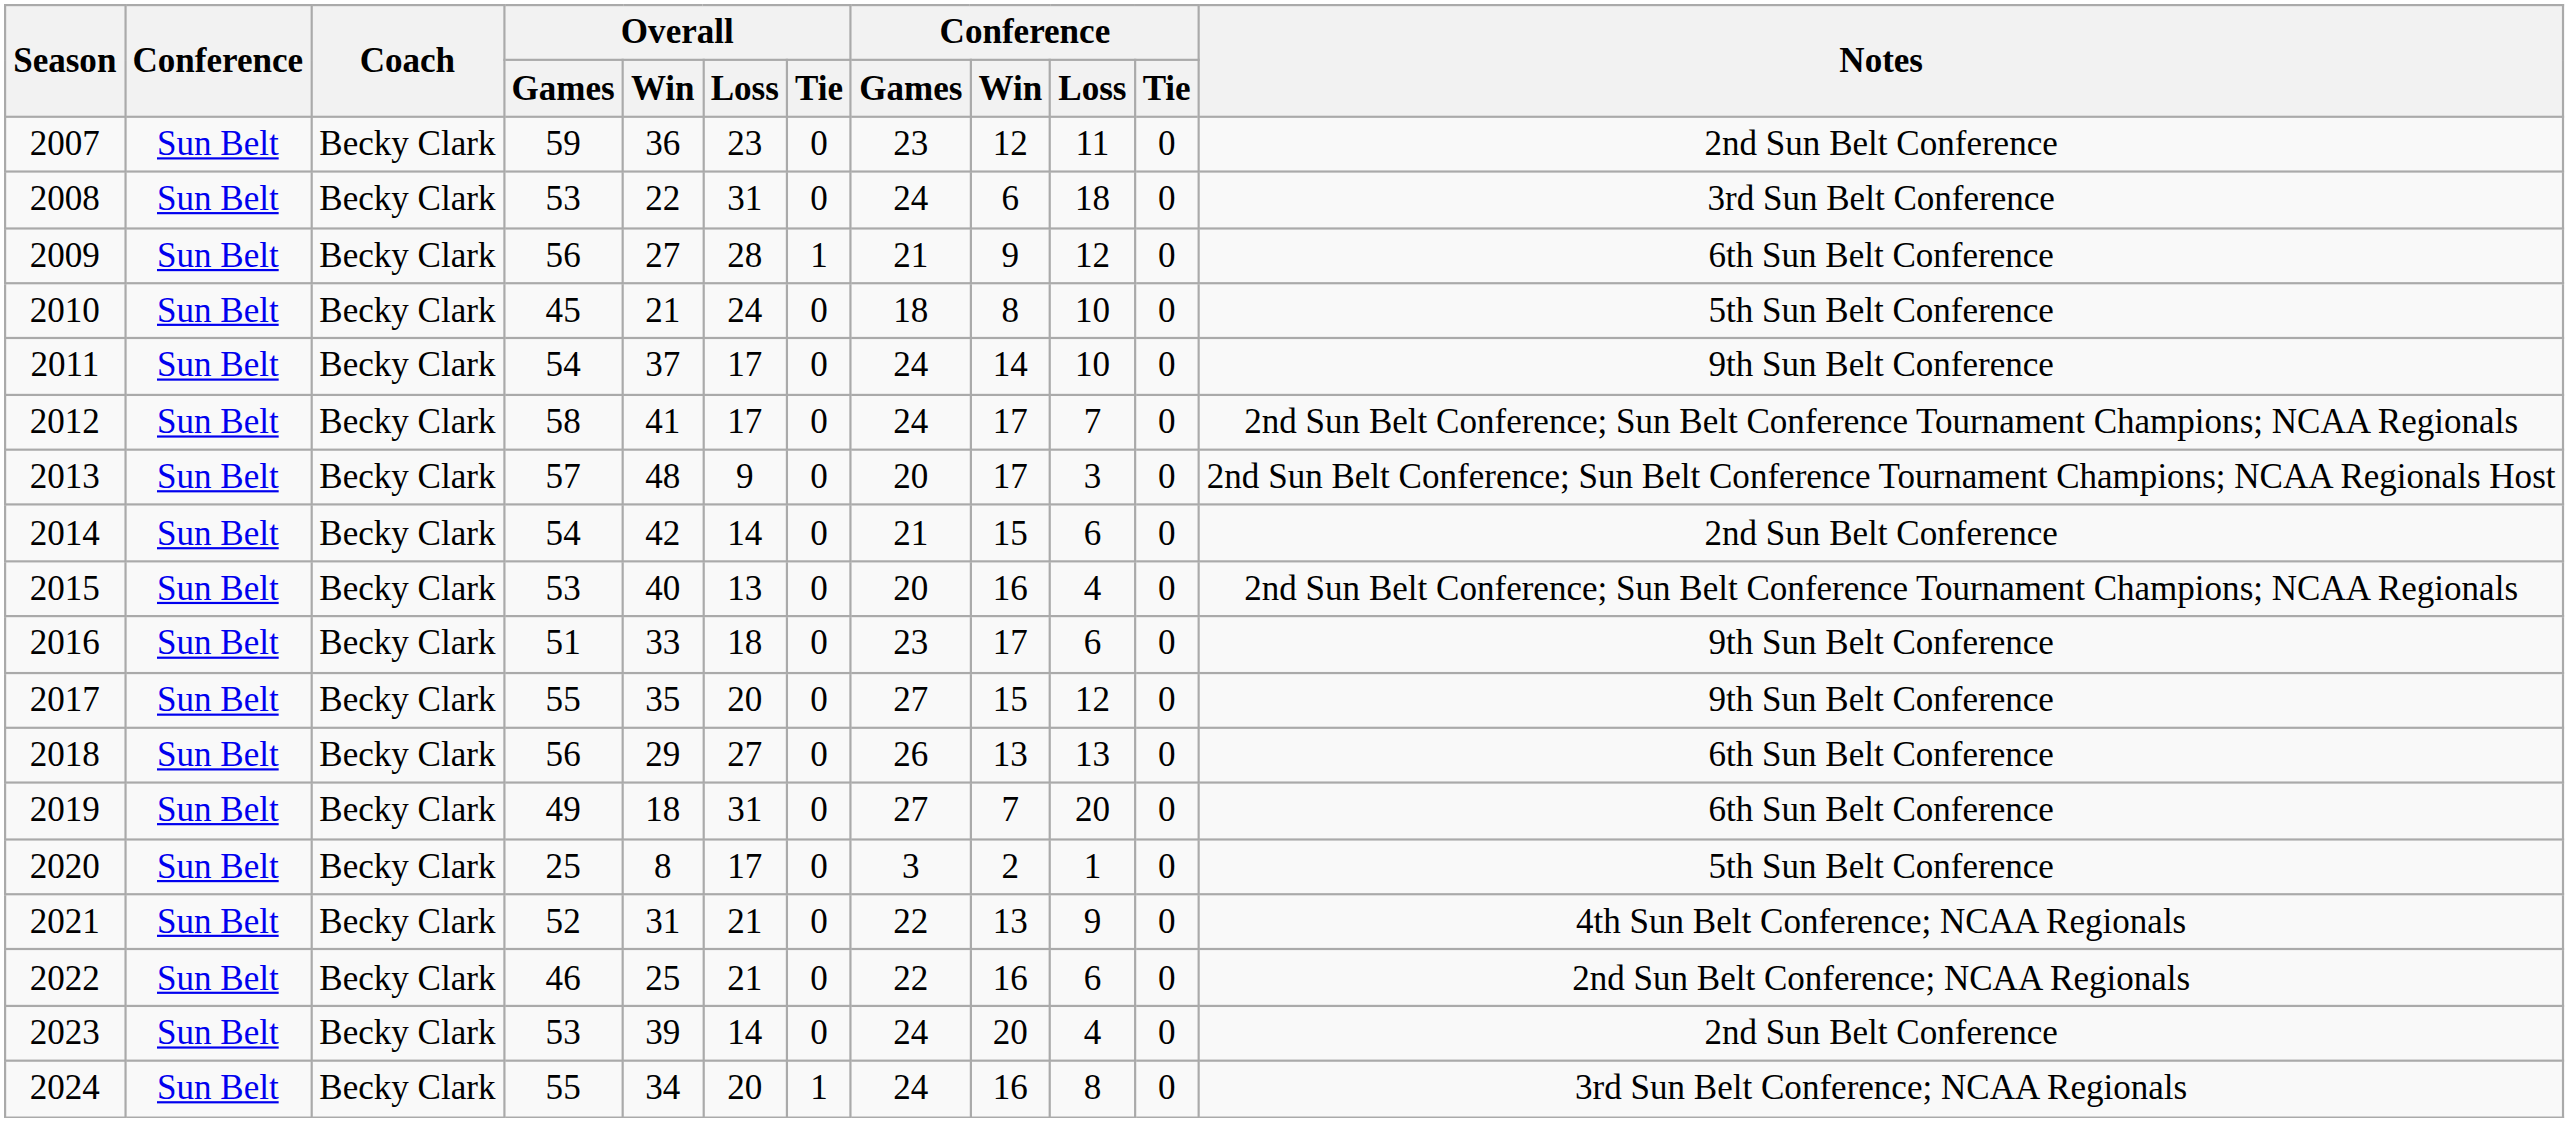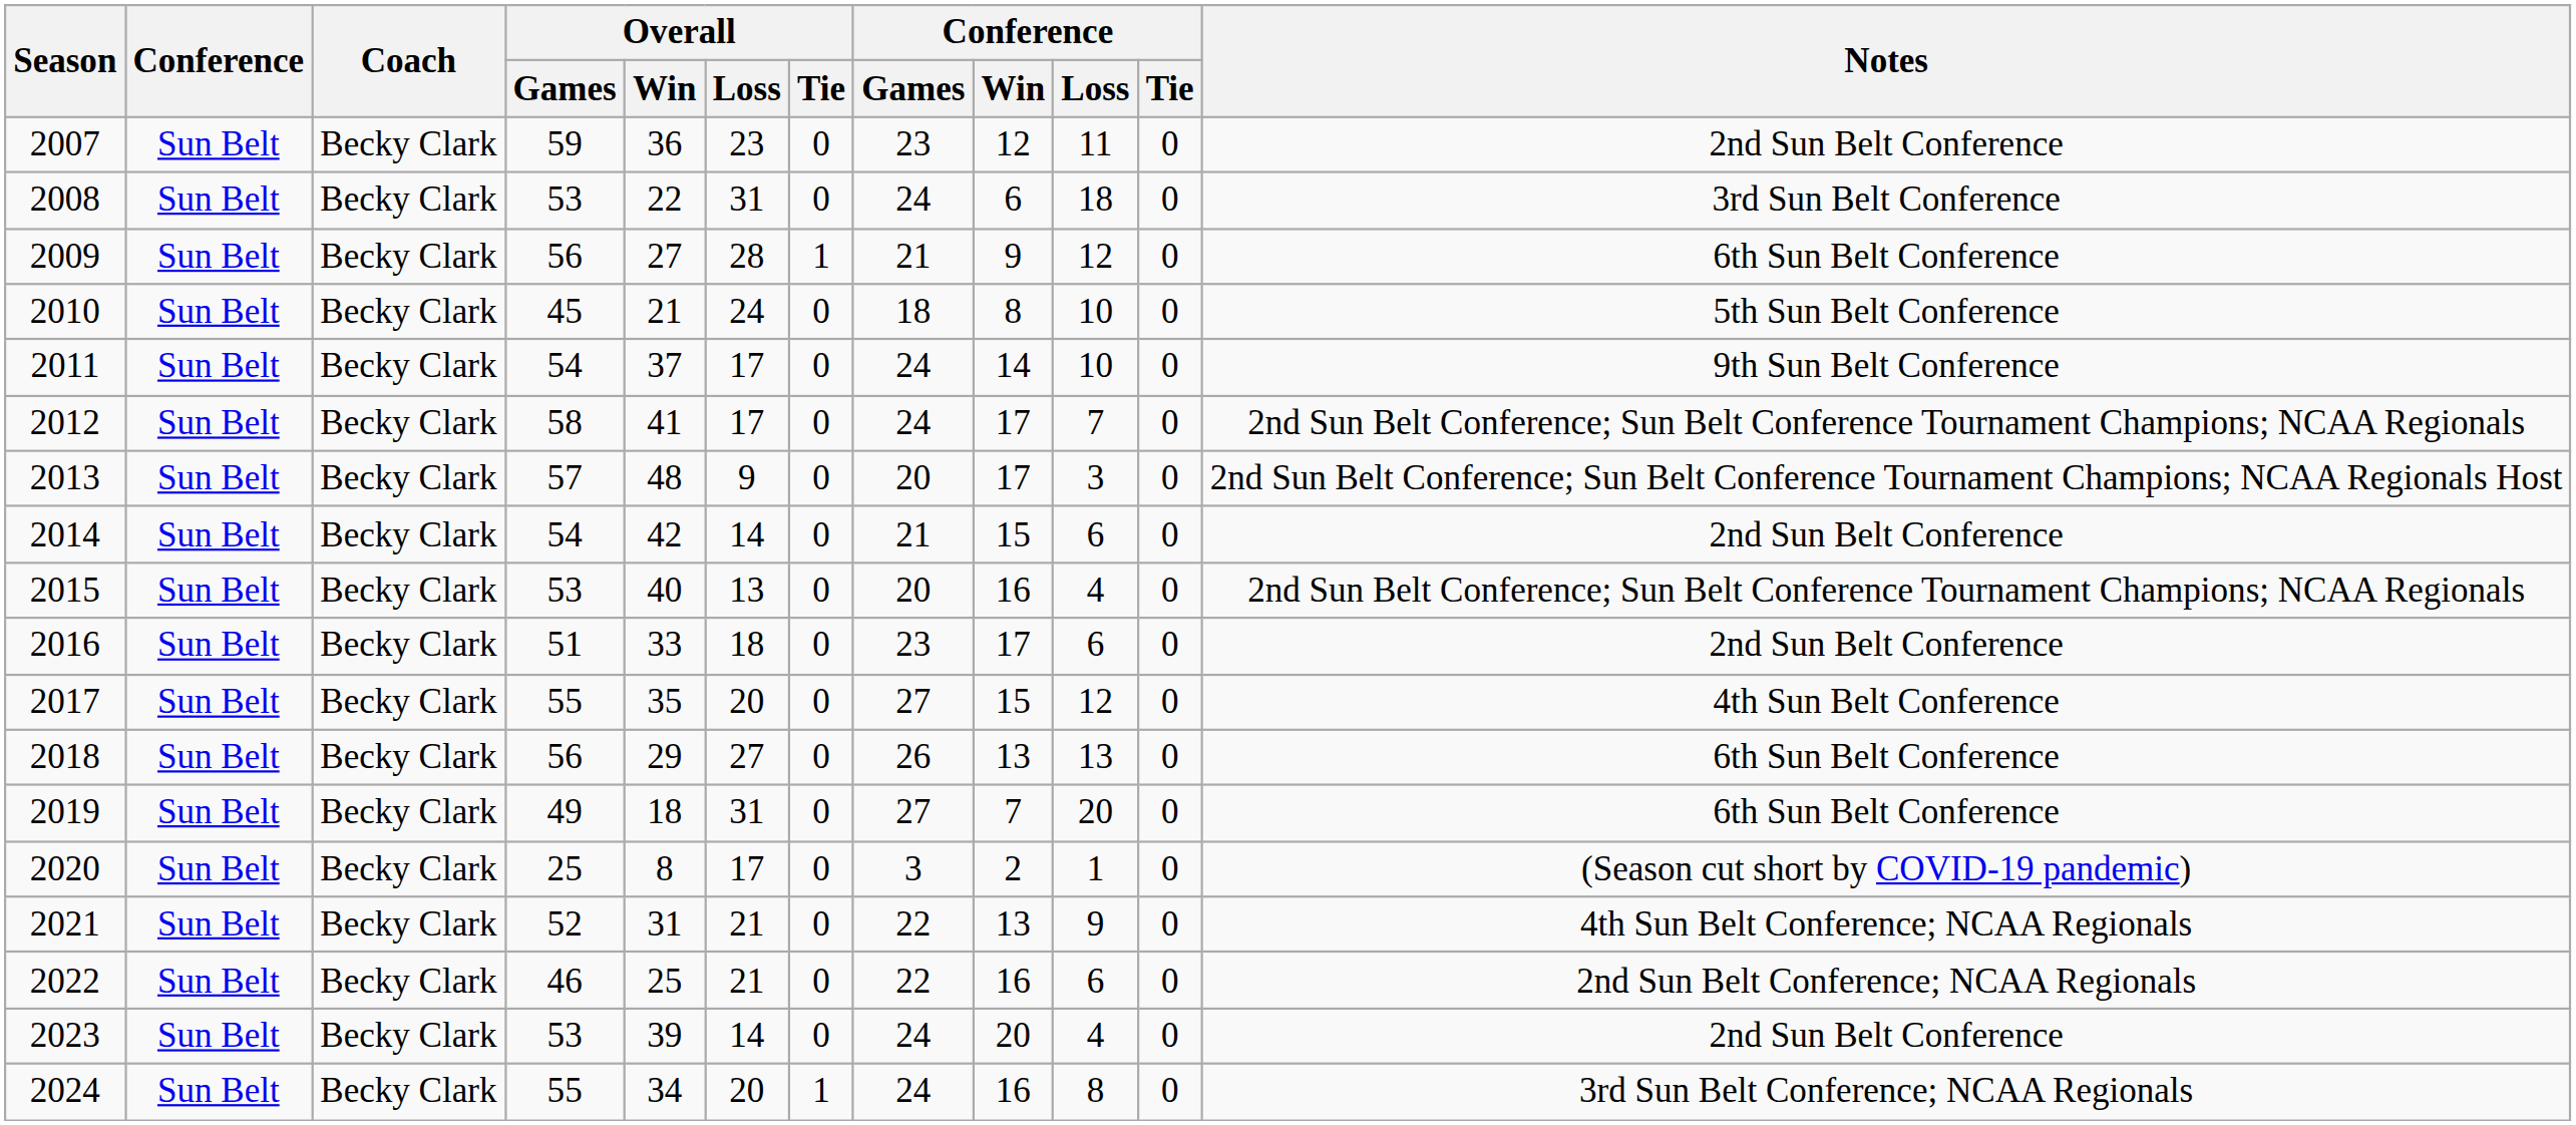 <table class="wikitable" style="text-align: center;">
 <tr>
 <th rowspan=2>Season</th>
 <th rowspan=2>Conference</th>
 <th rowspan=2>Coach</th>
 <th colspan="4">Overall</th>
 <th colspan="4">Conference</th>
 <th rowspan=2>Notes</th>
 </tr>
 <tr>
 <th>Games</th>
 <th>Win</th>
 <th>Loss</th>
 <th>Tie</th>
 <th>Games</th>
 <th>Win</th>
 <th>Loss</th>
 <th>Tie</th>
 </tr>
 <tr>
 <td>2007</td>
 <td><a href='#'>Sun Belt</a></td>
 <td>Becky Clark</td>
 <td>59</td>
 <td>36</td>
 <td>23</td>
 <td>0</td>
 <td>23</td>
 <td>12</td>
 <td>11</td>
 <td>0</td>
 <td>2nd Sun Belt Conference</td>
 </tr>
 <tr>
 <td>2008</td>
 <td><a href='#'>Sun Belt</a></td>
 <td>Becky Clark</td>
 <td>53</td>
 <td>22</td>
 <td>31</td>
 <td>0</td>
 <td>24</td>
 <td>6</td>
 <td>18</td>
 <td>0</td>
 <td>3rd Sun Belt Conference</td>
 </tr>
 <tr>
 <td>2009</td>
 <td><a href='#'>Sun Belt</a></td>
 <td>Becky Clark</td>
 <td>56</td>
 <td>27</td>
 <td>28</td>
 <td>1</td>
 <td>21</td>
 <td>9</td>
 <td>12</td>
 <td>0</td>
 <td>6th Sun Belt Conference</td>
 </tr>
 <tr>
 <td>2010</td>
 <td><a href='#'>Sun Belt</a></td>
 <td>Becky Clark</td>
 <td>45</td>
 <td>21</td>
 <td>24</td>
 <td>0</td>
 <td>18</td>
 <td>8</td>
 <td>10</td>
 <td>0</td>
 <td>5th Sun Belt Conference</td>
 </tr>
 <tr>
 <td>2011</td>
 <td><a href='#'>Sun Belt</a></td>
 <td>Becky Clark</td>
 <td>54</td>
 <td>37</td>
 <td>17</td>
 <td>0</td>
 <td>24</td>
 <td>14</td>
 <td>10</td>
 <td>0</td>
 <td>9th Sun Belt Conference</td>
 </tr>
 <tr>
 <td>2012</td>
 <td><a href='#'>Sun Belt</a></td>
 <td>Becky Clark</td>
 <td>58</td>
 <td>41</td>
 <td>17</td>
 <td>0</td>
 <td>24</td>
 <td>17</td>
 <td>7</td>
 <td>0</td>
 <td>2nd Sun Belt Conference; Sun Belt Conference Tournament Champions; NCAA Regionals</td>
 </tr>
 <tr>
 <td>2013</td>
 <td><a href='#'>Sun Belt</a></td>
 <td>Becky Clark</td>
 <td>57</td>
 <td>48</td>
 <td>9</td>
 <td>0</td>
 <td>20</td>
 <td>17</td>
 <td>3</td>
 <td>0</td>
 <td>2nd Sun Belt Conference; Sun Belt Conference Tournament Champions; NCAA Regionals Host</td>
 </tr>
 <tr>
 <td>2014</td>
 <td><a href='#'>Sun Belt</a></td>
 <td>Becky Clark</td>
 <td>54</td>
 <td>42</td>
 <td>14</td>
 <td>0</td>
 <td>21</td>
 <td>15</td>
 <td>6</td>
 <td>0</td>
 <td>2nd Sun Belt Conference</td>
 </tr>
 <tr>
 <td>2015</td>
 <td><a href='#'>Sun Belt</a></td>
 <td>Becky Clark</td>
 <td>53</td>
 <td>40</td>
 <td>13</td>
 <td>0</td>
 <td>20</td>
 <td>16</td>
 <td>4</td>
 <td>0</td>
 <td>2nd Sun Belt Conference; Sun Belt Conference Tournament Champions; NCAA Regionals</td>
 </tr>
 <tr>
 <td>2016</td>
 <td><a href='#'>Sun Belt</a></td>
 <td>Becky Clark</td>
 <td>51</td>
 <td>33</td>
 <td>18</td>
 <td>0</td>
 <td>23</td>
 <td>17</td>
 <td>6</td>
 <td>0</td>
-<td>9th Sun Belt Conference</td>
+<td>2nd Sun Belt Conference</td>
 </tr>
 <tr>
 <td>2017</td>
 <td><a href='#'>Sun Belt</a></td>
 <td>Becky Clark</td>
 <td>55</td>
 <td>35</td>
 <td>20</td>
 <td>0</td>
 <td>27</td>
 <td>15</td>
 <td>12</td>
 <td>0</td>
-<td>9th Sun Belt Conference</td>
+<td>4th Sun Belt Conference</td>
 </tr>
 <tr>
 <td>2018</td>
 <td><a href='#'>Sun Belt</a></td>
 <td>Becky Clark</td>
 <td>56</td>
 <td>29</td>
 <td>27</td>
 <td>0</td>
 <td>26</td>
 <td>13</td>
 <td>13</td>
 <td>0</td>
 <td>6th Sun Belt Conference</td>
 </tr>
 <tr>
 <td>2019</td>
 <td><a href='#'>Sun Belt</a></td>
 <td>Becky Clark</td>
 <td>49</td>
 <td>18</td>
 <td>31</td>
 <td>0</td>
 <td>27</td>
 <td>7</td>
 <td>20</td>
 <td>0</td>
 <td>6th Sun Belt Conference</td>
 </tr>
 <tr>
 <td>2020</td>
 <td><a href='#'>Sun Belt</a></td>
 <td>Becky Clark</td>
 <td>25</td>
 <td>8</td>
 <td>17</td>
 <td>0</td>
 <td>3</td>
 <td>2</td>
 <td>1</td>
 <td>0</td>
-<td>5th Sun Belt Conference</td>
+<td>(Season cut short by <a href='#'>COVID-19 pandemic</a>)</td>
 </tr>
 <tr>
 <td>2021</td>
 <td><a href='#'>Sun Belt</a></td>
 <td>Becky Clark</td>
 <td>52</td>
 <td>31</td>
 <td>21</td>
 <td>0</td>
 <td>22</td>
 <td>13</td>
 <td>9</td>
 <td>0</td>
 <td>4th Sun Belt Conference; NCAA Regionals</td>
 </tr>
 <tr>
 <td>2022</td>
 <td><a href='#'>Sun Belt</a></td>
 <td>Becky Clark</td>
 <td>46</td>
 <td>25</td>
 <td>21</td>
 <td>0</td>
 <td>22</td>
 <td>16</td>
 <td>6</td>
 <td>0</td>
 <td>2nd Sun Belt Conference; NCAA Regionals</td>
 </tr>
 <tr>
 <td>2023</td>
 <td><a href='#'>Sun Belt</a></td>
 <td>Becky Clark</td>
 <td>53</td>
 <td>39</td>
 <td>14</td>
 <td>0</td>
 <td>24</td>
 <td>20</td>
 <td>4</td>
 <td>0</td>
 <td>2nd Sun Belt Conference</td>
 </tr>
 <tr>
 <td>2024</td>
 <td><a href='#'>Sun Belt</a></td>
 <td>Becky Clark</td>
 <td>55</td>
 <td>34</td>
 <td>20</td>
 <td>1</td>
 <td>24</td>
 <td>16</td>
 <td>8</td>
 <td>0</td>
 <td>3rd Sun Belt Conference; NCAA Regionals</td>
 </tr>
 </table>
